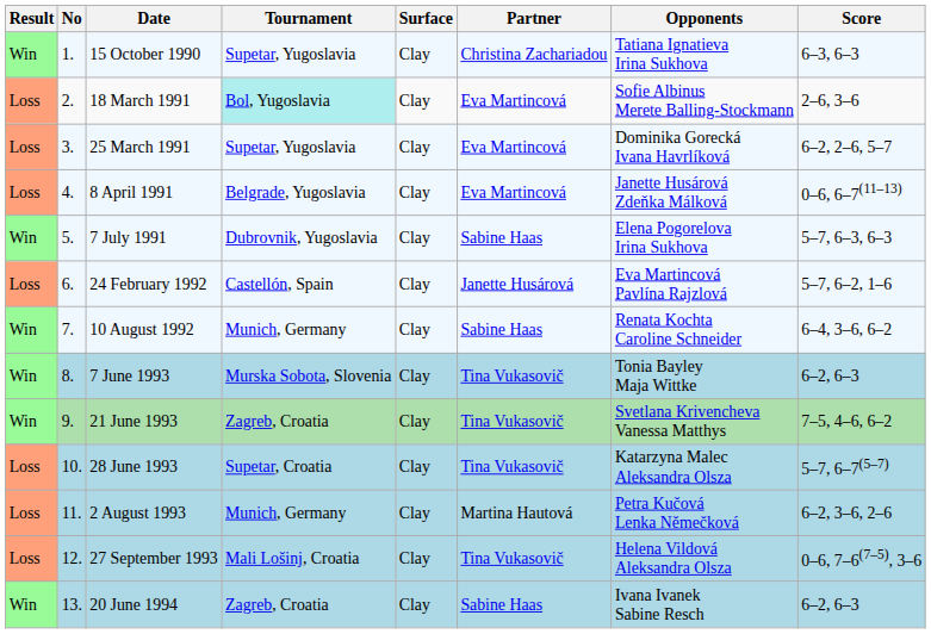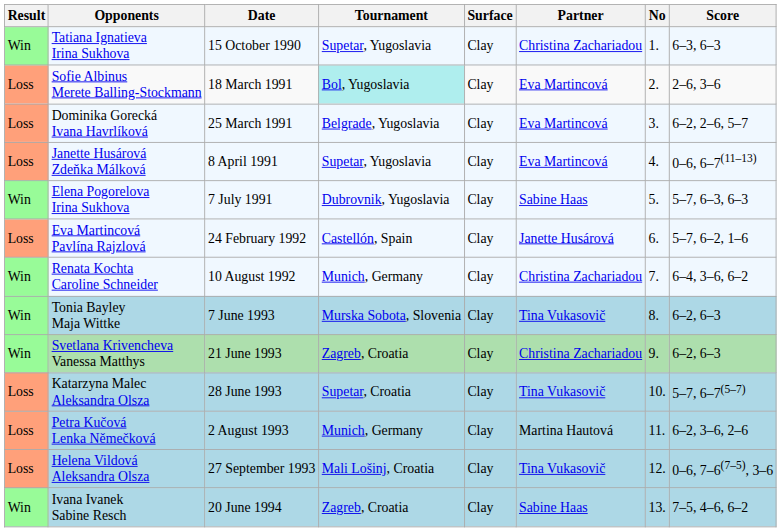 <table class="sortable wikitable" style="font-size:97%;">
 <tr>
 <th>Result</th>
-<th>No</th>
+<th>Opponents</th>
 <th>Date</th>
 <th>Tournament</th>
 <th>Surface</th>
 <th>Partner</th>
-<th>Opponents</th>
+<th>No</th>
 <th>Score</th>
 </tr>
 <tr style="background:#f0f8ff;">
 <td style="background:#98fb98;">Win</td>
-<td>1.</td>
+<td> <a href='#'>Tatiana Ignatieva</a> <br>  <a href='#'>Irina Sukhova</a></td>
 <td>15 October 1990</td>
 <td><a href='#'>Supetar</a>, Yugoslavia</td>
 <td>Clay</td>
 <td> <a href='#'>Christina Zachariadou</a></td>
-<td> <a href='#'>Tatiana Ignatieva</a> <br>  <a href='#'>Irina Sukhova</a></td>
+<td>1.</td>
 <td>6–3, 6–3</td>
 </tr>
 <tr>
 <td style="background:#ffa07a;">Loss</td>
-<td>2.</td>
+<td> <a href='#'>Sofie Albinus</a> <br>  <a href='#'>Merete Balling-Stockmann</a></td>
 <td>18 March 1991</td>
 <td style="background: paleturquoise;"><a href='#'>Bol</a>, Yugoslavia</td>
 <td>Clay</td>
 <td> <a href='#'>Eva Martincová</a></td>
-<td> <a href='#'>Sofie Albinus</a> <br>  <a href='#'>Merete Balling-Stockmann</a></td>
+<td>2.</td>
 <td>2–6, 3–6</td>
 </tr>
 <tr style="background:#f0f8ff;">
 <td style="background:#ffa07a;">Loss</td>
-<td>3.</td>
+<td> Dominika Gorecká <br>   <a href='#'>Ivana Havrlíková</a></td>
 <td>25 March 1991</td>
-<td><a href='#'>Supetar</a>, Yugoslavia</td>
+<td><a href='#'>Belgrade</a>, Yugoslavia</td>
 <td>Clay</td>
 <td> <a href='#'>Eva Martincová</a></td>
-<td> Dominika Gorecká <br>   <a href='#'>Ivana Havrlíková</a></td>
+<td>3.</td>
 <td>6–2, 2–6, 5–7</td>
 </tr>
 <tr style="background:#f0f8ff;">
 <td style="background:#ffa07a;">Loss</td>
-<td>4.</td>
+<td> <a href='#'>Janette Husárová</a> <br>  <a href='#'>Zdeňka Málková</a></td>
 <td>8 April 1991</td>
-<td><a href='#'>Belgrade</a>, Yugoslavia</td>
+<td><a href='#'>Supetar</a>, Yugoslavia</td>
 <td>Clay</td>
 <td> <a href='#'>Eva Martincová</a></td>
-<td> <a href='#'>Janette Husárová</a> <br>  <a href='#'>Zdeňka Málková</a></td>
+<td>4.</td>
 <td>0–6, 6–7<sup>(11–13)</sup></td>
 </tr>
 <tr bgcolor="#f0f8ff">
 <td style="background:#98fb98;">Win</td>
-<td>5.</td>
+<td> <a href='#'>Elena Pogorelova</a> <br>  <a href='#'>Irina Sukhova</a></td>
 <td>7 July 1991</td>
 <td><a href='#'>Dubrovnik</a>, Yugoslavia</td>
 <td>Clay</td>
 <td> <a href='#'>Sabine Haas</a></td>
-<td> <a href='#'>Elena Pogorelova</a> <br>  <a href='#'>Irina Sukhova</a></td>
+<td>5.</td>
 <td>5–7, 6–3, 6–3</td>
 </tr>
 <tr style="background:#f0f8ff;">
 <td style="background:#ffa07a;">Loss</td>
-<td>6.</td>
+<td> <a href='#'>Eva Martincová</a> <br>  <a href='#'>Pavlína Rajzlová</a></td>
 <td>24 February 1992</td>
 <td><a href='#'>Castellón</a>, Spain</td>
 <td>Clay</td>
 <td> <a href='#'>Janette Husárová</a></td>
-<td> <a href='#'>Eva Martincová</a> <br>  <a href='#'>Pavlína Rajzlová</a></td>
+<td>6.</td>
 <td>5–7, 6–2, 1–6</td>
 </tr>
 <tr style="background:#f0f8ff;">
 <td style="background:#98fb98;">Win</td>
-<td>7.</td>
+<td> <a href='#'>Renata Kochta</a> <br>  <a href='#'>Caroline Schneider</a></td>
 <td>10 August 1992</td>
 <td><a href='#'>Munich</a>, Germany</td>
 <td>Clay</td>
-<td> <a href='#'>Sabine Haas</a></td>
-<td> <a href='#'>Renata Kochta</a> <br>  <a href='#'>Caroline Schneider</a></td>
+<td> <a href='#'>Christina Zachariadou</a></td>
+<td>7.</td>
 <td>6–4, 3–6, 6–2</td>
 </tr>
 <tr style="background:lightblue;">
 <td style="background:#98fb98;">Win</td>
-<td>8.</td>
+<td> Tonia Bayley <br>  Maja Wittke</td>
 <td>7 June 1993</td>
 <td><a href='#'>Murska Sobota</a>, Slovenia</td>
 <td>Clay</td>
 <td> <a href='#'>Tina Vukasovič</a></td>
-<td> Tonia Bayley <br>  Maja Wittke</td>
+<td>8.</td>
 <td>6–2, 6–3</td>
 </tr>
 <tr style="background:#addfad;">
 <td style="background:#98fb98;">Win</td>
-<td>9.</td>
+<td> <a href='#'>Svetlana Krivencheva</a> <br>  Vanessa Matthys</td>
 <td>21 June 1993</td>
 <td><a href='#'>Zagreb</a>, Croatia</td>
 <td>Clay</td>
-<td> <a href='#'>Tina Vukasovič</a></td>
-<td> <a href='#'>Svetlana Krivencheva</a> <br>  Vanessa Matthys</td>
-<td>7–5, 4–6, 6–2</td>
+<td> <a href='#'>Christina Zachariadou</a></td>
+<td>9.</td>
+<td>6–2, 6–3</td>
 </tr>
 <tr style="background:lightblue;">
 <td style="background:#ffa07a;">Loss</td>
-<td>10.</td>
+<td> Katarzyna Malec <br>  <a href='#'>Aleksandra Olsza</a></td>
 <td>28 June 1993</td>
 <td><a href='#'>Supetar</a>, Croatia</td>
 <td>Clay</td>
 <td> <a href='#'>Tina Vukasovič</a></td>
-<td> Katarzyna Malec <br>  <a href='#'>Aleksandra Olsza</a></td>
+<td>10.</td>
 <td>5–7, 6–7<sup>(5–7)</sup></td>
 </tr>
 <tr style="background:lightblue;">
 <td style="background:#ffa07a;">Loss</td>
-<td>11.</td>
+<td> <a href='#'>Petra Kučová</a>  <br>  <a href='#'>Lenka Němečková</a></td>
 <td>2 August 1993</td>
 <td><a href='#'>Munich</a>, Germany</td>
 <td>Clay</td>
 <td> Martina Hautová</td>
-<td> <a href='#'>Petra Kučová</a>  <br>  <a href='#'>Lenka Němečková</a></td>
+<td>11.</td>
 <td>6–2, 3–6, 2–6</td>
 </tr>
 <tr style="background:lightblue;">
 <td style="background:#ffa07a;">Loss</td>
-<td>12.</td>
+<td> <a href='#'>Helena Vildová</a> <br>  <a href='#'>Aleksandra Olsza</a></td>
 <td>27 September 1993</td>
 <td><a href='#'>Mali Lošinj</a>, Croatia</td>
 <td>Clay</td>
 <td> <a href='#'>Tina Vukasovič</a></td>
-<td> <a href='#'>Helena Vildová</a> <br>  <a href='#'>Aleksandra Olsza</a></td>
+<td>12.</td>
 <td>0–6, 7–6<sup>(7–5)</sup>, 3–6</td>
 </tr>
 <tr style="background:lightblue;">
 <td style="background:#98fb98;">Win</td>
-<td>13.</td>
+<td> Ivana Ivanek <br>  Sabine Resch</td>
 <td>20 June 1994</td>
 <td><a href='#'>Zagreb</a>, Croatia</td>
 <td>Clay</td>
 <td> <a href='#'>Sabine Haas</a></td>
-<td> Ivana Ivanek <br>  Sabine Resch</td>
-<td>6–2, 6–3</td>
+<td>13.</td>
+<td>7–5, 4–6, 6–2</td>
 </tr>
 </table>
